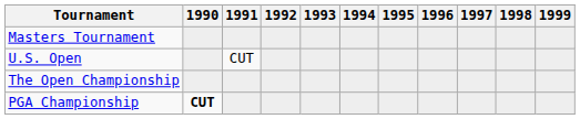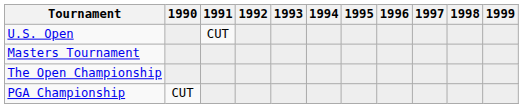 <table class="wikitable" style="font-size:95%;text-align:center;">
 <tr>
 <th>Tournament</th>
 <th>1990</th>
 <th>1991</th>
 <th>1992</th>
 <th>1993</th>
 <th>1994</th>
 <th>1995</th>
 <th>1996</th>
 <th>1997</th>
 <th>1998</th>
 <th>1999</th>
 </tr>
 <tr>
-<td align=left><a href='#'>Masters Tournament</a></td>
+<td align=left><a href='#'>U.S. Open</a></td>
 <td style="background:#eeeeee;"></td>
-<td style="background:#eeeeee;"></td>
+<td>CUT</td>
 <td style="background:#eeeeee;"></td>
 <td style="background:#eeeeee;"></td>
 <td style="background:#eeeeee;"></td>
 <td style="background:#eeeeee;"></td>
 <td style="background:#eeeeee;"></td>
 <td style="background:#eeeeee;"></td>
 <td style="background:#eeeeee;"></td>
 <td style="background:#eeeeee;"></td>
 </tr>
 <tr>
-<td align=left><a href='#'>U.S. Open</a></td>
+<td align=left><a href='#'>Masters Tournament</a></td>
 <td style="background:#eeeeee;"></td>
-<td>CUT</td>
+<td style="background:#eeeeee;"></td>
 <td style="background:#eeeeee;"></td>
 <td style="background:#eeeeee;"></td>
 <td style="background:#eeeeee;"></td>
 <td style="background:#eeeeee;"></td>
 <td style="background:#eeeeee;"></td>
 <td style="background:#eeeeee;"></td>
 <td style="background:#eeeeee;"></td>
 <td style="background:#eeeeee;"></td>
 </tr>
 <tr>
 <td align=left><a href='#'>The Open Championship</a></td>
 <td style="background:#eeeeee;"></td>
 <td style="background:#eeeeee;"></td>
 <td style="background:#eeeeee;"></td>
 <td style="background:#eeeeee;"></td>
 <td style="background:#eeeeee;"></td>
 <td style="background:#eeeeee;"></td>
 <td style="background:#eeeeee;"></td>
 <td style="background:#eeeeee;"></td>
 <td style="background:#eeeeee;"></td>
 <td style="background:#eeeeee;"></td>
 </tr>
 <tr>
 <td align=left><a href='#'>PGA Championship</a></td>
-<td><strong>CUT</strong></td>
+<td>CUT</td>
 <td style="background:#eeeeee;"></td>
 <td style="background:#eeeeee;"></td>
 <td style="background:#eeeeee;"></td>
 <td style="background:#eeeeee;"></td>
 <td style="background:#eeeeee;"></td>
 <td style="background:#eeeeee;"></td>
 <td style="background:#eeeeee;"></td>
 <td style="background:#eeeeee;"></td>
 <td style="background:#eeeeee;"></td>
 </tr>
 </table>
